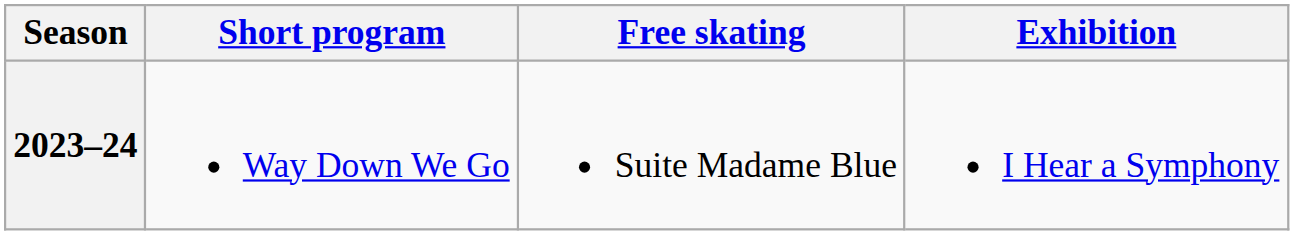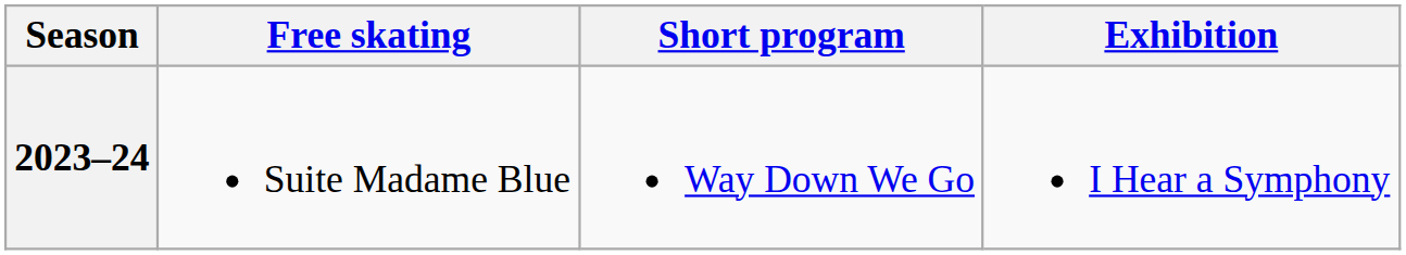 <table class=wikitable style=text-align:center>
 <tr>
 <th>Season</th>
+<th><a href='#'>Free skating</a></th>
 <th><a href='#'>Short program</a></th>
-<th><a href='#'>Free skating</a></th>
 <th><a href='#'>Exhibition</a></th>
 </tr>
 <tr>
 <th>2023–24 <br> </th>
+<td><br><ul><li>Suite Madame Blue <br> </li></ul></td>
 <td><br><ul><li><a href='#'>Way Down We Go</a> <br> </li></ul></td>
-<td><br><ul><li>Suite Madame Blue <br> </li></ul></td>
 <td><br><ul><li><a href='#'>I Hear a Symphony</a> <br> </li></ul></td>
 </tr>
 </table>
